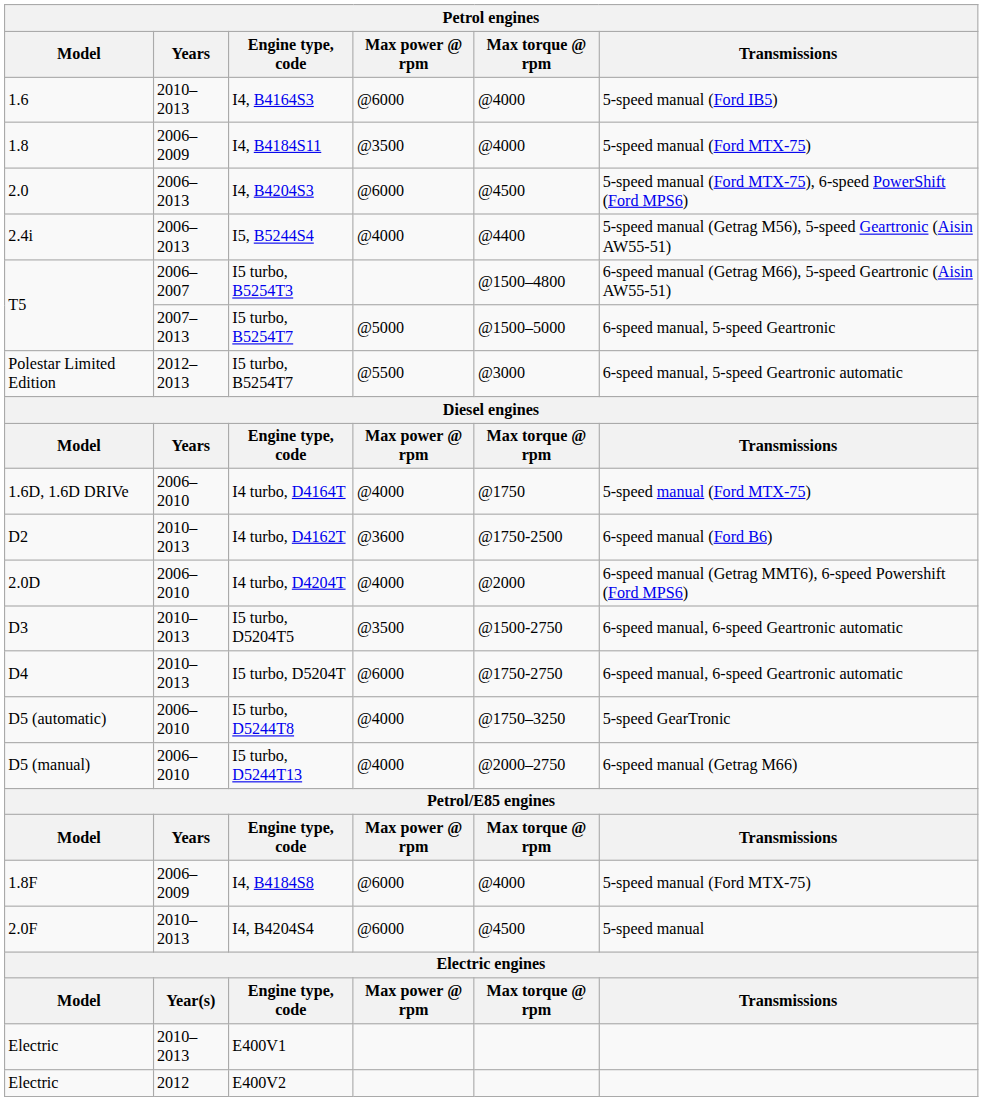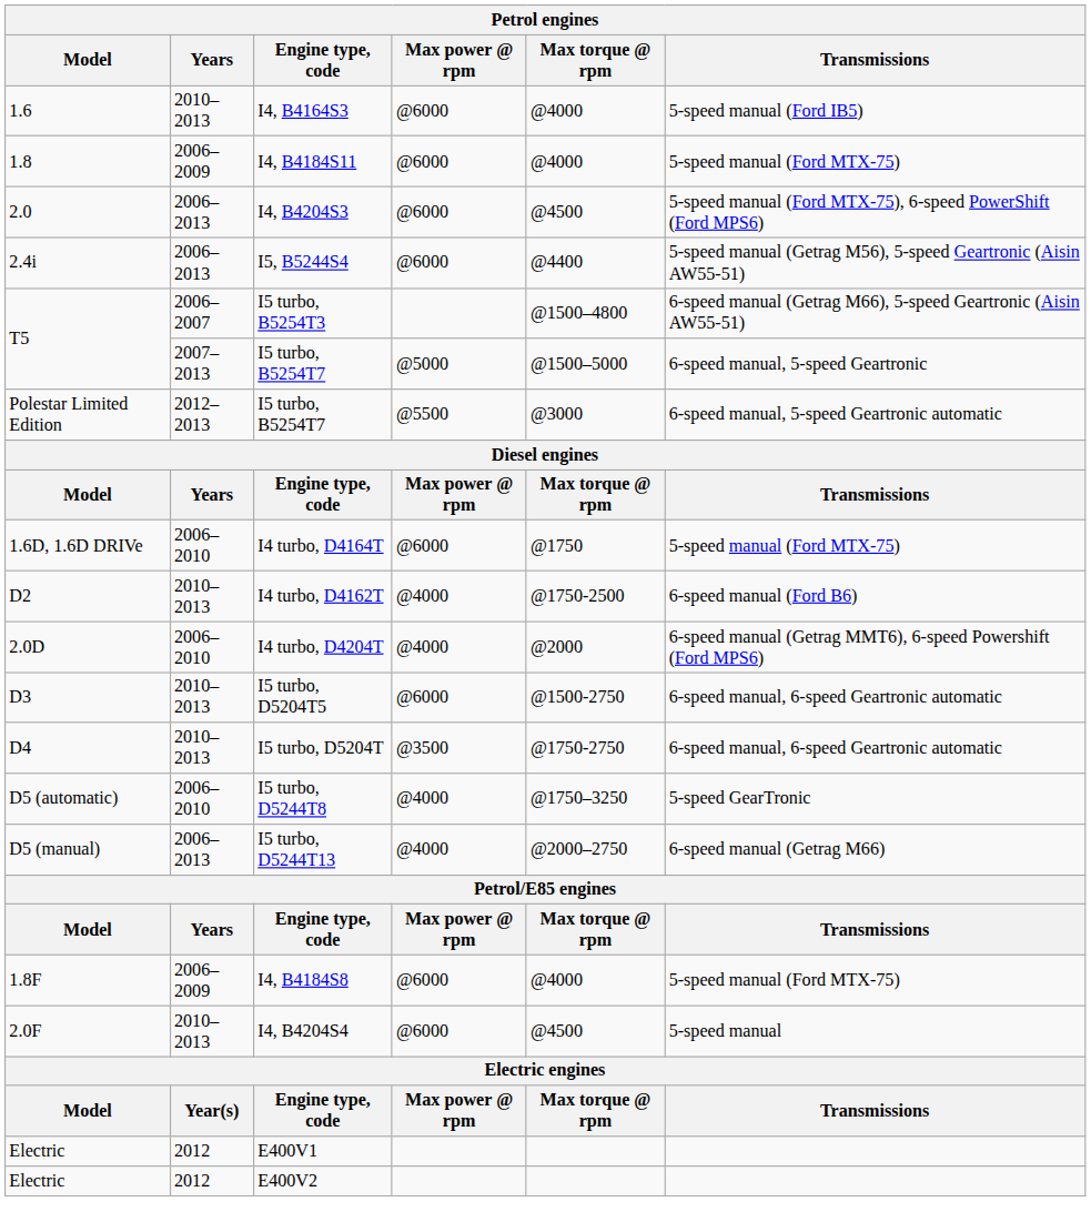 <table class="wikitable" style="font-size:90%">
 <tr>
 <th colspan=7>Petrol engines</th>
 </tr>
 <tr>
 <th>Model</th>
 <th>Years</th>
 <th>Engine type, code</th>
 <th>Max power @ rpm</th>
 <th>Max torque @ rpm</th>
 <th>Transmissions</th>
 </tr>
 <tr>
 <td>1.6</td>
 <td>2010–2013</td>
 <td> I4, <a href='#'>B4164S3</a></td>
 <td> @6000</td>
 <td> @4000</td>
 <td>5-speed manual (<a href='#'>Ford IB5</a>)</td>
 </tr>
 <tr>
 <td>1.8</td>
 <td>2006–2009</td>
 <td> I4, <a href='#'>B4184S11</a></td>
-<td> @3500</td>
+<td> @6000</td>
 <td> @4000</td>
 <td>5-speed manual (<a href='#'>Ford MTX-75</a>)</td>
 </tr>
 <tr>
 <td>2.0</td>
 <td>2006–2013</td>
 <td> I4, <a href='#'>B4204S3</a></td>
 <td> @6000</td>
 <td> @4500</td>
 <td>5-speed manual (<a href='#'>Ford MTX-75</a>), 6-speed <a href='#'>PowerShift</a> (<a href='#'>Ford MPS6</a>)</td>
 </tr>
 <tr>
 <td>2.4i</td>
 <td>2006–2013</td>
 <td> I5, <a href='#'>B5244S4</a></td>
-<td> @4000</td>
+<td> @6000</td>
 <td> @4400</td>
 <td>5-speed manual (Getrag M56), 5-speed <a href='#'>Geartronic</a> (<a href='#'>Aisin</a> AW55-51)</td>
 </tr>
 <tr>
 <td rowspan=2>T5</td>
 <td>2006–2007</td>
 <td> I5 turbo, <a href='#'>B5254T3</a></td>
 <td></td>
 <td> @1500–4800</td>
 <td>6-speed manual (Getrag M66), 5-speed Geartronic (<a href='#'>Aisin</a> AW55-51)</td>
 </tr>
 <tr>
 <td>2007–2013</td>
 <td> I5 turbo, <a href='#'>B5254T7</a></td>
 <td> @5000</td>
 <td> @1500–5000</td>
 <td>6-speed manual, 5-speed Geartronic</td>
 </tr>
 <tr>
 <td>Polestar Limited Edition</td>
 <td>2012–2013</td>
 <td> I5 turbo, B5254T7</td>
 <td> @5500</td>
 <td> @3000</td>
 <td>6-speed manual, 5-speed Geartronic automatic</td>
 </tr>
 <tr>
 <th colspan=7>Diesel engines</th>
 </tr>
 <tr>
 <th>Model</th>
 <th>Years</th>
 <th>Engine type, code</th>
 <th>Max power @ rpm</th>
 <th>Max torque @ rpm</th>
 <th>Transmissions</th>
 </tr>
 <tr>
 <td>1.6D, 1.6D DRIVe</td>
 <td>2006–2010</td>
 <td> I4 turbo, <a href='#'>D4164T</a></td>
-<td> @4000</td>
+<td> @6000</td>
 <td> @1750</td>
 <td>5-speed <a href='#'>manual</a> (<a href='#'>Ford MTX-75</a>)</td>
 </tr>
 <tr>
 <td>D2</td>
 <td>2010–2013</td>
 <td> I4 turbo, <a href='#'>D4162T</a></td>
-<td> @3600</td>
+<td> @4000</td>
 <td> @1750-2500</td>
 <td>6-speed manual (<a href='#'>Ford B6</a>)</td>
 </tr>
 <tr>
 <td>2.0D</td>
 <td>2006–2010</td>
 <td> I4 turbo, <a href='#'>D4204T</a></td>
 <td> @4000</td>
 <td> @2000</td>
 <td>6-speed manual (Getrag MMT6), 6-speed Powershift (<a href='#'>Ford MPS6</a>)</td>
 </tr>
 <tr>
 <td>D3</td>
 <td>2010–2013</td>
 <td> I5 turbo, D5204T5</td>
-<td> @3500</td>
+<td> @6000</td>
 <td> @1500-2750</td>
 <td>6-speed manual, 6-speed Geartronic automatic</td>
 </tr>
 <tr>
 <td>D4</td>
 <td>2010–2013</td>
 <td> I5 turbo, D5204T</td>
-<td> @6000</td>
+<td> @3500</td>
 <td> @1750-2750</td>
 <td>6-speed manual, 6-speed Geartronic automatic</td>
 </tr>
 <tr>
 <td>D5 (automatic)</td>
 <td>2006–2010</td>
 <td> I5 turbo, <a href='#'>D5244T8</a></td>
 <td> @4000</td>
 <td> @1750–3250</td>
 <td>5-speed GearTronic</td>
 </tr>
 <tr>
 <td>D5 (manual)</td>
-<td>2006–2010</td>
+<td>2006–2013</td>
 <td> I5 turbo, <a href='#'>D5244T13</a></td>
 <td> @4000</td>
 <td> @2000–2750</td>
 <td>6-speed manual (Getrag M66)</td>
 </tr>
 <tr>
 <th colspan=6>Petrol/E85 engines</th>
 </tr>
 <tr>
 <th>Model</th>
 <th>Years</th>
 <th>Engine type, code</th>
 <th>Max power @ rpm</th>
 <th>Max torque @ rpm</th>
 <th>Transmissions</th>
 </tr>
 <tr>
 <td>1.8F</td>
 <td>2006–2009</td>
 <td> I4, <a href='#'>B4184S8</a></td>
 <td> @6000</td>
 <td>@4000</td>
 <td>5-speed manual (Ford MTX-75)</td>
 </tr>
 <tr>
 <td>2.0F</td>
 <td>2010–2013</td>
 <td> I4, B4204S4</td>
 <td> @6000</td>
 <td> @4500</td>
 <td>5-speed manual</td>
 </tr>
 <tr>
 <th colspan=6>Electric engines</th>
 </tr>
 <tr>
 <th>Model</th>
 <th>Year(s)</th>
 <th>Engine type, code</th>
 <th>Max power @ rpm</th>
 <th>Max torque @ rpm</th>
 <th>Transmissions</th>
 </tr>
 <tr>
 <td>Electric</td>
-<td>2010–2013</td>
+<td>2012</td>
 <td>E400V1</td>
 <td></td>
 <td></td>
 <td></td>
 </tr>
 <tr>
 <td>Electric</td>
 <td>2012</td>
 <td>E400V2</td>
 <td></td>
 <td></td>
 <td></td>
 </tr>
 </table>
